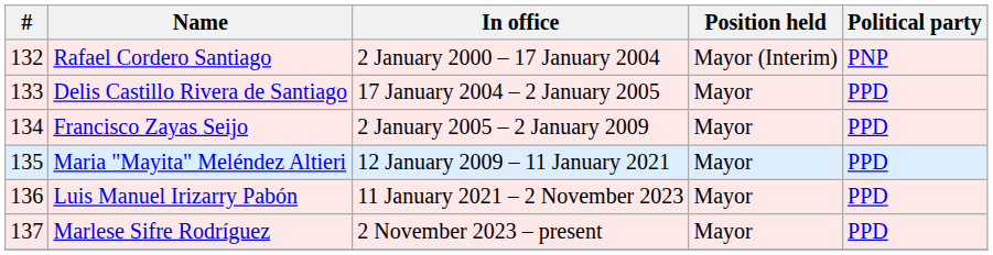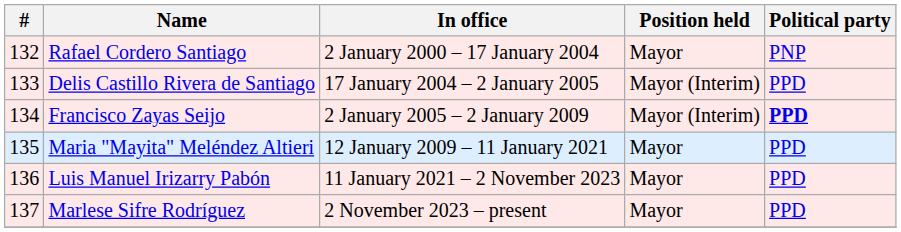 <table class="wikitable">
 <tr>
 <th>#</th>
 <th>Name</th>
 <th>In office</th>
 <th>Position held</th>
 <th>Political party</th>
 </tr>
 <tr bgcolor=#FFE8E8>
 <td>132</td>
 <td><a href='#'>Rafael Cordero Santiago</a></td>
 <td>2 January 2000 – 17 January 2004</td>
-<td>Mayor (Interim)</td>
+<td>Mayor</td>
 <td><a href='#'>PNP</a></td>
 </tr>
 <tr bgcolor=#FFE8E8>
 <td>133</td>
 <td><a href='#'>Delis Castillo Rivera de Santiago</a></td>
 <td>17 January 2004 – 2 January 2005</td>
-<td>Mayor</td>
+<td>Mayor (Interim)</td>
 <td><a href='#'>PPD</a></td>
 </tr>
 <tr bgcolor=#FFE8E8>
 <td>134</td>
 <td><a href='#'>Francisco Zayas Seijo</a></td>
 <td>2 January 2005 – 2 January 2009</td>
-<td>Mayor</td>
-<td><a href='#'>PPD</a></td>
+<td>Mayor (Interim)</td>
+<td><strong><a href='#'>PPD</a></strong></td>
 </tr>
 <tr bgcolor=#DDEEFF>
 <td>135</td>
 <td><a href='#'>Maria "Mayita" Meléndez Altieri</a></td>
 <td>12 January 2009 – 11 January 2021</td>
 <td>Mayor</td>
 <td><a href='#'>PPD</a></td>
 </tr>
 <tr bgcolor=#FFE8E8>
 <td>136</td>
 <td><a href='#'>Luis Manuel Irizarry Pabón</a></td>
 <td>11 January 2021 – 2 November 2023</td>
 <td>Mayor</td>
 <td><a href='#'>PPD</a></td>
 </tr>
 <tr bgcolor=#FFE8E8>
 <td>137</td>
 <td><a href='#'>Marlese Sifre Rodríguez</a></td>
 <td>2 November 2023 – present</td>
 <td>Mayor</td>
 <td><a href='#'>PPD</a></td>
 </tr>
 <tr bgcolor=#FFE8E8>
 </tr>
 </table>
